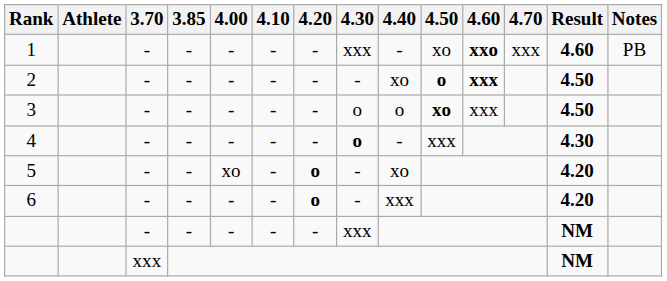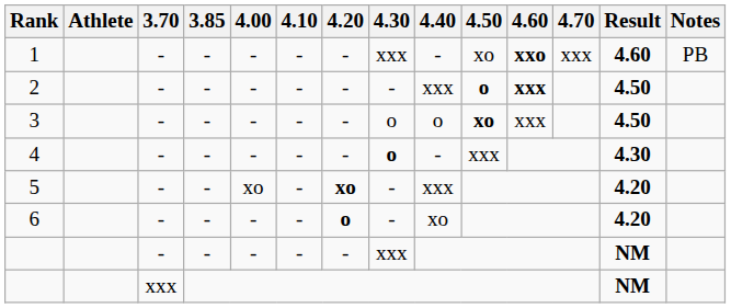 <table class="wikitable" style="text-align:center">
 <tr>
 <th>Rank</th>
 <th>Athlete</th>
 <th>3.70</th>
 <th>3.85</th>
 <th>4.00</th>
 <th>4.10</th>
 <th>4.20</th>
 <th>4.30</th>
 <th>4.40</th>
 <th>4.50</th>
 <th>4.60</th>
 <th>4.70</th>
 <th>Result</th>
 <th>Notes</th>
 </tr>
 <tr>
 <td>1</td>
 <td align=left></td>
 <td>-</td>
 <td>-</td>
 <td>-</td>
 <td>-</td>
 <td>-</td>
 <td>xxx</td>
 <td>-</td>
 <td>xo</td>
 <td><strong>xxo</strong></td>
 <td>xxx</td>
 <td><strong>4.60</strong></td>
 <td>PB</td>
 </tr>
 <tr>
 <td>2</td>
 <td align=left></td>
 <td>-</td>
 <td>-</td>
 <td>-</td>
 <td>-</td>
 <td>-</td>
 <td>-</td>
-<td>xo</td>
+<td>xxx</td>
 <td><strong>o</strong></td>
 <td><strong>xxx</strong></td>
 <td></td>
 <td><strong>4.50</strong></td>
 <td></td>
 </tr>
 <tr>
 <td>3</td>
 <td align=left></td>
 <td>-</td>
 <td>-</td>
 <td>-</td>
 <td>-</td>
 <td>-</td>
 <td>o</td>
 <td>o</td>
 <td><strong>xo</strong></td>
 <td>xxx</td>
 <td></td>
 <td><strong>4.50</strong></td>
 <td></td>
 </tr>
 <tr>
 <td>4</td>
 <td align=left></td>
 <td>-</td>
 <td>-</td>
 <td>-</td>
 <td>-</td>
 <td>-</td>
 <td><strong>o</strong></td>
 <td>-</td>
 <td>xxx</td>
 <td colspan=2></td>
 <td><strong>4.30</strong></td>
 <td></td>
 </tr>
 <tr>
 <td>5</td>
 <td align=left></td>
 <td>-</td>
 <td>-</td>
 <td>xo</td>
 <td>-</td>
-<td><strong>o</strong></td>
+<td><strong>xo</strong></td>
 <td>-</td>
-<td>xo</td>
+<td>xxx</td>
 <td colspan=3></td>
 <td><strong>4.20</strong></td>
 <td></td>
 </tr>
 <tr>
 <td>6</td>
 <td align=left></td>
 <td>-</td>
 <td>-</td>
 <td>-</td>
 <td>-</td>
 <td><strong>o</strong></td>
 <td>-</td>
-<td>xxx</td>
+<td>xo</td>
 <td colspan=3></td>
 <td><strong>4.20</strong></td>
 <td></td>
 </tr>
 <tr>
 <td></td>
 <td align=left></td>
 <td>-</td>
 <td>-</td>
 <td>-</td>
 <td>-</td>
 <td>-</td>
 <td>xxx</td>
 <td colspan=4></td>
 <td><strong>NM</strong></td>
 <td></td>
 </tr>
 <tr>
 <td></td>
 <td align=left></td>
 <td>xxx</td>
 <td colspan=9></td>
 <td><strong>NM</strong></td>
 <td></td>
 </tr>
 </table>
